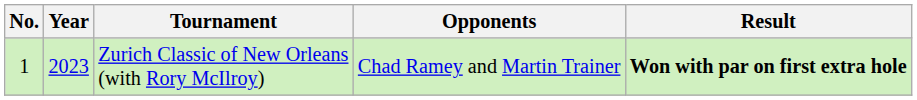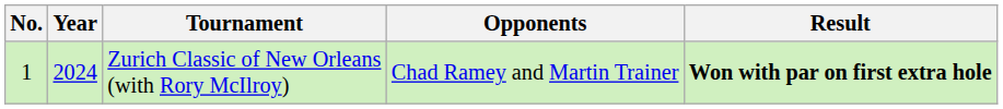 <table class="wikitable" style="font-size:95%;">
 <tr>
 <th>No.</th>
 <th>Year</th>
 <th>Tournament</th>
 <th>Opponents</th>
 <th>Result</th>
 </tr>
 <tr style="background:#D0F0C0;">
 <td align=center>1</td>
-<td><a href='#'>2023</a></td>
+<td><a href='#'>2024</a></td>
 <td><a href='#'>Zurich Classic of New Orleans</a><br>(with  <a href='#'>Rory McIlroy</a>)</td>
 <td> <a href='#'>Chad Ramey</a> and  <a href='#'>Martin Trainer</a></td>
 <td><strong>Won with par on first extra hole</strong></td>
 </tr>
 </table>
